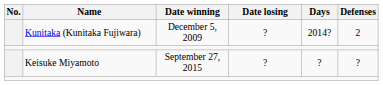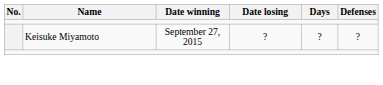 <table class="wikitable" style="width:100%;">
 <tr>
 <th style="width:1%;">No.</th>
 <th style="width:37%;">Name</th>
 <th style="width:20%;">Date winning</th>
 <th style="width:20%;">Date losing</th>
 <th data-sort-type="number" style="width:10%;">Days</th>
 <th data-sort-type="number" style="width:10%;">Defenses</th>
-</tr>
-<tr align=center>
-<th></th>
-<td align=left> <a href='#'>Kunitaka</a> (Kunitaka Fujiwara)</td>
-<td>December 5, 2009</td>
-<td>?</td>
-<td>2014?</td>
-<td>2</td>
 </tr>
 <tr>
 <td colspan="6"></td>
 </tr>
 <tr align=center>
 <th></th>
 <td align=left> Keisuke Miyamoto</td>
 <td>September 27, 2015</td>
 <td>?</td>
 <td>?</td>
 <td>?</td>
 </tr>
 <tr>
 <td colspan="6"></td>
 </tr>
 </table>
